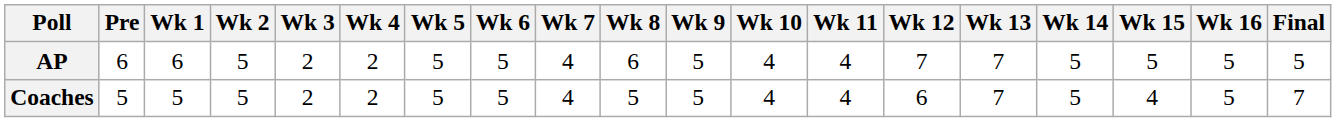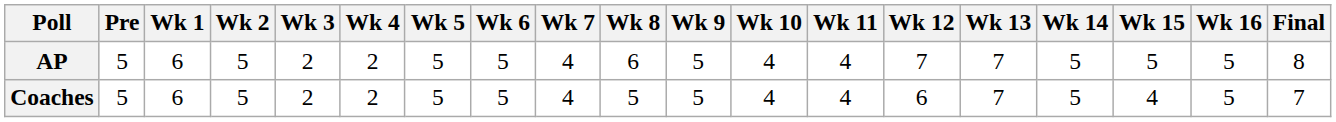 <table class="wikitable" style="white-space:nowrap;">
 <tr>
 <th>Poll</th>
 <th>Pre</th>
 <th>Wk 1</th>
 <th>Wk 2</th>
 <th>Wk 3</th>
 <th>Wk 4</th>
 <th>Wk 5</th>
 <th>Wk 6</th>
 <th>Wk 7</th>
 <th>Wk 8</th>
 <th>Wk 9</th>
 <th>Wk 10</th>
 <th>Wk 11</th>
 <th>Wk 12</th>
 <th>Wk 13</th>
 <th>Wk 14</th>
 <th>Wk 15</th>
 <th>Wk 16</th>
 <th>Final</th>
 </tr>
 <tr style="text-align:center;">
 <th>AP</th>
-<td style="background:#FFF;">6</td>
+<td style="background:#FFF;">5</td>
 <td style="background:#FFF;">6</td>
 <td style="background:#FFF;">5</td>
 <td style="background:#FFF;">2</td>
 <td style="background:#FFF;">2</td>
 <td style="background:#FFF;">5</td>
 <td style="background:#FFF;">5</td>
 <td style="background:#FFF;">4</td>
 <td style="background:#FFF;">6</td>
 <td style="background:#FFF;">5</td>
 <td style="background:#FFF;">4</td>
 <td style="background:#FFF;">4</td>
 <td style="background:#FFF;">7</td>
 <td style="background:#FFF;">7</td>
 <td style="background:#FFF;">5</td>
 <td style="background:#FFF;">5</td>
 <td style="background:#FFF;">5</td>
-<td style="background:#FFF;">5</td>
+<td style="background:#FFF;">8</td>
 </tr>
 <tr style="text-align:center;">
 <th>Coaches</th>
 <td style="background:#FFF;">5</td>
-<td style="background:#FFF;">5</td>
+<td style="background:#FFF;">6</td>
 <td style="background:#FFF;">5</td>
 <td style="background:#FFF;">2</td>
 <td style="background:#FFF;">2</td>
 <td style="background:#FFF;">5</td>
 <td style="background:#FFF;">5</td>
 <td style="background:#FFF;">4</td>
 <td style="background:#FFF;">5</td>
 <td style="background:#FFF;">5</td>
 <td style="background:#FFF;">4</td>
 <td style="background:#FFF;">4</td>
 <td style="background:#FFF;">6</td>
 <td style="background:#FFF;">7</td>
 <td style="background:#FFF;">5</td>
 <td style="background:#FFF;">4</td>
 <td style="background:#FFF;">5</td>
 <td style="background:#FFF;">7</td>
 </tr>
 </table>
